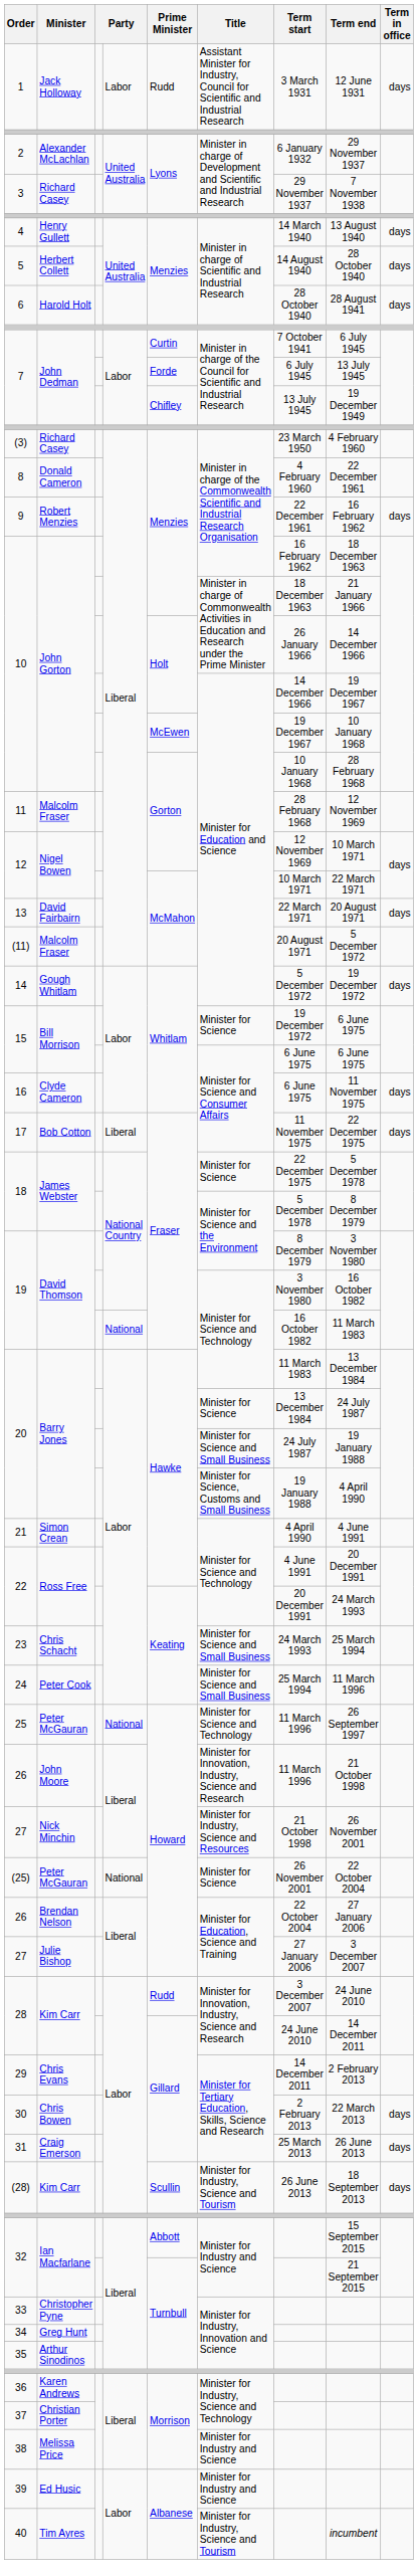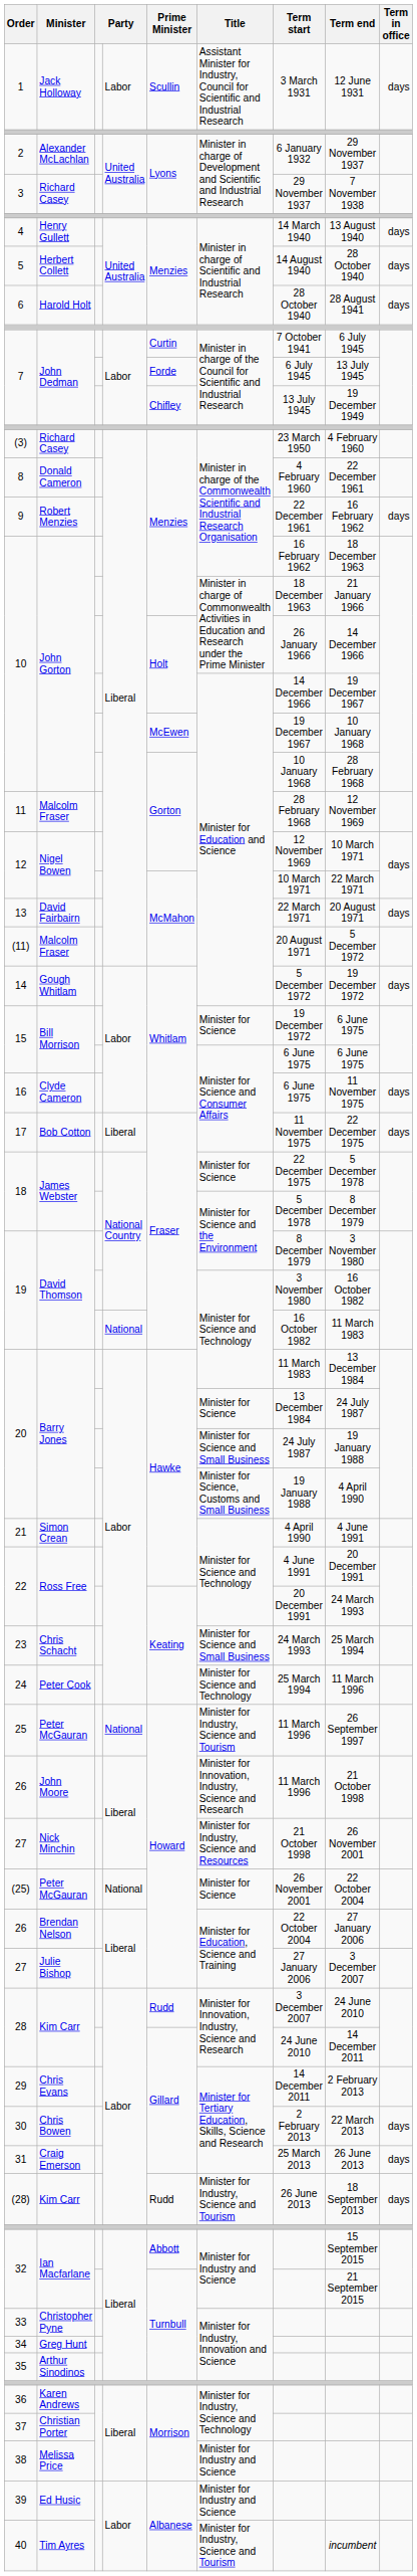 <table class="wikitable">
 <tr>
 <th>Order</th>
 <th>Minister</th>
 <th colspan="2">Party</th>
 <th>Prime Minister</th>
 <th>Title</th>
 <th>Term start</th>
 <th>Term end</th>
 <th>Term in office</th>
 </tr>
 <tr>
 <td align=center>1</td>
 <td><a href='#'>Jack Holloway</a></td>
 <td></td>
 <td>Labor</td>
-<td>Rudd</td>
+<td><a href='#'>Scullin</a></td>
 <td>Assistant Minister for Industry, Council for Scientific and Industrial Research</td>
 <td align=center>3 March 1931</td>
 <td align=center>12 June 1931</td>
 <td align=right> days</td>
 </tr>
 <tr>
 <th colspan=9 style="background: #cccccc;"></th>
 </tr>
 <tr>
 <td align=center>2</td>
 <td><a href='#'>Alexander McLachlan</a></td>
 <td></td>
 <td rowspan=2><a href='#'>United Australia</a></td>
 <td rowspan=2><a href='#'>Lyons</a></td>
 <td rowspan=2>Minister in charge of Development and Scientific and Industrial Research</td>
 <td align=center>6 January 1932</td>
 <td align=center>29 November 1937</td>
 <td align=right></td>
 </tr>
 <tr>
 <td align=center>3</td>
 <td><a href='#'>Richard Casey</a></td>
 <td></td>
 <td align=center>29 November 1937</td>
 <td align=center>7 November 1938</td>
 <td align=right></td>
 </tr>
 <tr>
 <th colspan=9 style="background: #cccccc;"></th>
 </tr>
 <tr>
 <td align=center>4</td>
 <td><a href='#'>Henry Gullett</a></td>
 <td></td>
 <td rowspan=3><a href='#'>United Australia</a></td>
 <td rowspan=3><a href='#'>Menzies</a></td>
 <td rowspan=3>Minister in charge of Scientific and Industrial Research</td>
 <td align=center>14 March 1940</td>
 <td align=center>13 August 1940</td>
 <td align=right> days</td>
 </tr>
 <tr>
 <td align=center>5</td>
 <td><a href='#'>Herbert Collett</a></td>
 <td></td>
 <td align=center>14 August 1940</td>
 <td align=center>28 October 1940</td>
 <td align=right> days</td>
 </tr>
 <tr>
 <td align=center>6</td>
 <td><a href='#'>Harold Holt</a></td>
 <td></td>
 <td align=center>28 October 1940</td>
 <td align=center>28 August 1941</td>
 <td align=right> days</td>
 </tr>
 <tr>
 <th colspan=9 style="background: #cccccc;"></th>
 </tr>
 <tr>
 <td rowspan=3 align=center>7</td>
 <td rowspan=3><a href='#'>John Dedman</a></td>
 <td></td>
 <td rowspan=3>Labor</td>
 <td><a href='#'>Curtin</a></td>
 <td rowspan=3>Minister in charge of the Council for Scientific and Industrial Research</td>
 <td align=center>7 October 1941</td>
 <td align=center>6 July 1945</td>
 <td rowspan=3 align=right></td>
 </tr>
 <tr>
 <td></td>
 <td><a href='#'>Forde</a></td>
 <td align=center>6 July 1945</td>
 <td align=center>13 July 1945</td>
 </tr>
 <tr>
 <td></td>
 <td><a href='#'>Chifley</a></td>
 <td align=center>13 July 1945</td>
 <td align=center>19 December 1949</td>
 </tr>
 <tr>
 <th colspan=9 style="background: #cccccc;"></th>
 </tr>
 <tr>
 <td align=center>(3)</td>
 <td><a href='#'>Richard Casey</a></td>
 <td> </td>
 <td rowspan=14>Liberal</td>
 <td rowspan=5><a href='#'>Menzies</a></td>
 <td rowspan=4>Minister in charge of the <a href='#'>Commonwealth Scientific and Industrial Research Organisation</a></td>
 <td align=center>23 March 1950</td>
 <td align=center>4 February 1960</td>
 <td align=right><strong></strong></td>
 </tr>
 <tr>
 <td align=center>8</td>
 <td><a href='#'>Donald Cameron</a></td>
 <td> </td>
 <td align=center>4 February 1960</td>
 <td align=center>22 December 1961</td>
 <td align=right></td>
 </tr>
 <tr>
 <td align=center>9</td>
 <td><a href='#'>Robert Menzies</a></td>
 <td> </td>
 <td align=center>22 December 1961</td>
 <td align=center>16 February 1962</td>
 <td align=right> days</td>
 </tr>
 <tr>
 <td rowspan=6 align=center>10</td>
 <td rowspan=6><a href='#'>John Gorton</a></td>
 <td> </td>
 <td align=center>16 February 1962</td>
 <td align=center>18 December 1963</td>
 <td rowspan=6 align=right></td>
 </tr>
 <tr>
 <td> </td>
 <td rowspan=2>Minister in charge of Commonwealth Activities in Education and Research under the Prime Minister</td>
 <td align=center>18 December 1963</td>
 <td align=center>21 January 1966</td>
 </tr>
 <tr>
 <td> </td>
 <td rowspan=2><a href='#'>Holt</a></td>
 <td align=center>26 January 1966</td>
 <td align=center>14 December 1966</td>
 </tr>
 <tr>
 <td> </td>
 <td rowspan=9>Minister for <a href='#'>Education</a> and Science</td>
 <td align=center>14 December 1966</td>
 <td align=center>19 December 1967</td>
 </tr>
 <tr>
 <td> </td>
 <td><a href='#'>McEwen</a></td>
 <td align=center>19 December 1967</td>
 <td align=center>10 January 1968</td>
 </tr>
 <tr>
 <td> </td>
 <td rowspan=3><a href='#'>Gorton</a></td>
 <td align=center>10 January 1968</td>
 <td align=center>28 February 1968</td>
 </tr>
 <tr>
 <td align=center>11</td>
 <td><a href='#'>Malcolm Fraser</a></td>
 <td> </td>
 <td align=center>28 February 1968</td>
 <td align=center>12 November 1969</td>
 <td align=right></td>
 </tr>
 <tr>
 <td rowspan=2 align=center>12</td>
 <td rowspan=2><a href='#'>Nigel Bowen</a></td>
 <td> </td>
 <td align=center>12 November 1969</td>
 <td align=center>10 March 1971</td>
 <td rowspan=2 align=right> days</td>
 </tr>
 <tr>
 <td> </td>
 <td rowspan=3><a href='#'>McMahon</a></td>
 <td align=center>10 March 1971</td>
 <td align=center>22 March 1971</td>
 </tr>
 <tr>
 <td align=center>13</td>
 <td><a href='#'>David Fairbairn</a></td>
 <td> </td>
 <td align=center>22 March 1971</td>
 <td align=center>20 August 1971</td>
 <td align=right> days</td>
 </tr>
 <tr>
 <td align=center>(11)</td>
 <td><a href='#'>Malcolm Fraser</a></td>
 <td> </td>
 <td align=center>20 August 1971</td>
 <td align=center>5 December 1972</td>
 <td align=right></td>
 </tr>
 <tr>
 <td align=center>14</td>
 <td><a href='#'>Gough Whitlam</a></td>
 <td></td>
 <td rowspan=4>Labor</td>
 <td rowspan=4><a href='#'>Whitlam</a></td>
 <td align=center>5 December 1972</td>
 <td align=center>19 December 1972</td>
 <td align=right> days</td>
 </tr>
 <tr>
 <td rowspan=2 align=center>15</td>
 <td rowspan=2><a href='#'>Bill Morrison</a></td>
 <td></td>
 <td>Minister for Science</td>
 <td align=center>19 December 1972</td>
 <td align=center>6 June 1975</td>
 <td rowspan=2 align=right></td>
 </tr>
 <tr>
 <td></td>
 <td rowspan=3>Minister for Science and <a href='#'>Consumer Affairs</a></td>
 <td align=center>6 June 1975</td>
 <td align=center>6 June 1975</td>
 </tr>
 <tr>
 <td align=center>16</td>
 <td><a href='#'>Clyde Cameron</a></td>
 <td></td>
 <td align=center>6 June 1975</td>
 <td align=center>11 November 1975</td>
 <td align=right> days</td>
 </tr>
 <tr>
 <td align=center>17</td>
 <td><a href='#'>Bob Cotton</a></td>
 <td> </td>
 <td>Liberal</td>
 <td rowspan=6><a href='#'>Fraser</a></td>
 <td align=center>11 November 1975</td>
 <td align=center>22 December 1975</td>
 <td align=right> days</td>
 </tr>
 <tr>
 <td rowspan=2 align=center>18</td>
 <td rowspan=2><a href='#'>James Webster</a></td>
 <td></td>
 <td rowspan=4><a href='#'>National Country</a></td>
 <td>Minister for Science</td>
 <td align=center>22 December 1975</td>
 <td align=center>5 December 1978</td>
 <td rowspan=2 align=right></td>
 </tr>
 <tr>
 <td></td>
 <td rowspan=2>Minister for Science and <a href='#'>the Environment</a></td>
 <td align=center>5 December 1978</td>
 <td align=center>8 December 1979</td>
 </tr>
 <tr>
 <td rowspan=3 align=center>19</td>
 <td rowspan=3><a href='#'>David Thomson</a></td>
 <td></td>
 <td align=center>8 December 1979</td>
 <td align=center>3 November 1980</td>
 <td rowspan=3 align=right></td>
 </tr>
 <tr>
 <td></td>
 <td rowspan=3>Minister for Science and Technology</td>
 <td align=center>3 November 1980</td>
 <td align=center>16 October 1982</td>
 </tr>
 <tr>
 <td></td>
 <td><a href='#'>National</a></td>
 <td align=center>16 October 1982</td>
 <td align=center>11 March 1983</td>
 </tr>
 <tr>
 <td rowspan=4 align=center>20</td>
 <td rowspan=4><a href='#'>Barry Jones</a></td>
 <td></td>
 <td rowspan=9>Labor</td>
 <td rowspan=6><a href='#'>Hawke</a></td>
 <td align=center>11 March 1983</td>
 <td align=center>13 December 1984</td>
 <td rowspan=4 align=right></td>
 </tr>
 <tr>
 <td></td>
 <td>Minister for Science</td>
 <td align=center>13 December 1984</td>
 <td align=center>24 July 1987</td>
 </tr>
 <tr>
 <td></td>
 <td>Minister for Science and <a href='#'>Small Business</a></td>
 <td align=center>24 July 1987</td>
 <td align=center>19 January 1988</td>
 </tr>
 <tr>
 <td></td>
 <td>Minister for Science, Customs and <a href='#'>Small Business</a></td>
 <td align=center>19 January 1988</td>
 <td align=center>4 April 1990</td>
 </tr>
 <tr>
 <td align=center>21</td>
 <td><a href='#'>Simon Crean</a></td>
 <td></td>
 <td rowspan=3>Minister for Science and Technology</td>
 <td align=center>4 April 1990</td>
 <td align=center>4 June 1991</td>
 <td align=right></td>
 </tr>
 <tr>
 <td rowspan=2 align=center>22</td>
 <td rowspan=2><a href='#'>Ross Free</a></td>
 <td></td>
 <td align=center>4 June 1991</td>
 <td align=center>20 December 1991</td>
 <td rowspan=2 align=right></td>
 </tr>
 <tr>
 <td></td>
 <td rowspan=3><a href='#'>Keating</a></td>
 <td align=center>20 December 1991</td>
 <td align=center>24 March 1993</td>
 </tr>
 <tr>
 <td align=center>23</td>
 <td><a href='#'>Chris Schacht</a></td>
 <td></td>
 <td>Minister for Science and <a href='#'>Small Business</a></td>
 <td align=center>24 March 1993</td>
 <td align=center>25 March 1994</td>
 <td align=right></td>
 </tr>
 <tr>
 <td align=center>24</td>
 <td><a href='#'>Peter Cook</a></td>
 <td></td>
-<td>Minister for Science and <a href='#'>Small Business</a></td>
+<td>Minister for Science and Technology</td>
 <td align=center>25 March 1994</td>
 <td align=center>11 March 1996</td>
 <td align=right></td>
 </tr>
 <tr>
 <td align=center>25</td>
 <td><a href='#'>Peter McGauran</a></td>
 <td></td>
 <td><a href='#'>National</a></td>
 <td rowspan=6><a href='#'>Howard</a></td>
-<td>Minister for Science and Technology</td>
+<td>Minister for Industry, Science and <a href='#'>Tourism</a></td>
 <td align=center>11 March 1996</td>
 <td align=center>26 September 1997</td>
 <td align=right></td>
 </tr>
 <tr>
 <td align=center>26</td>
 <td><a href='#'>John Moore</a></td>
 <td> </td>
 <td rowspan=2>Liberal</td>
 <td>Minister for Innovation, Industry, Science and Research</td>
 <td align=center>11 March 1996</td>
 <td align=center>21 October 1998</td>
 <td align=right></td>
 </tr>
 <tr>
 <td align=center>27</td>
 <td><a href='#'>Nick Minchin</a></td>
 <td> </td>
 <td>Minister for Industry, Science and <a href='#'>Resources</a></td>
 <td align=center>21 October 1998</td>
 <td align=center>26 November 2001</td>
 <td align=right></td>
 </tr>
 <tr>
 <td align=center>(25)</td>
 <td><a href='#'>Peter McGauran</a></td>
 <td></td>
 <td>National</td>
 <td>Minister for Science</td>
 <td align=center>26 November 2001</td>
 <td align=center>22 October 2004</td>
 <td align=right></td>
 </tr>
 <tr>
 <td align=center>26</td>
 <td><a href='#'>Brendan Nelson</a></td>
 <td> </td>
 <td rowspan=2>Liberal</td>
 <td rowspan=2>Minister for <a href='#'>Education</a>, Science and Training</td>
 <td align=center>22 October 2004</td>
 <td align=center>27 January 2006</td>
 <td align=right></td>
 </tr>
 <tr>
 <td align=center>27</td>
 <td><a href='#'>Julie Bishop</a></td>
 <td> </td>
 <td align=center>27 January 2006</td>
 <td align=center>3 December 2007</td>
 <td align=right></td>
 </tr>
 <tr>
 <td rowspan=2 align=center>28</td>
 <td rowspan=2><a href='#'>Kim Carr</a></td>
 <td></td>
 <td rowspan=6>Labor</td>
 <td><a href='#'>Rudd</a></td>
 <td rowspan=2>Minister for Innovation, Industry, Science and Research</td>
 <td align=center>3 December 2007</td>
 <td align=center>24 June 2010</td>
 <td rowspan=2 align=right></td>
 </tr>
 <tr>
 <td></td>
 <td rowspan=4><a href='#'>Gillard</a></td>
 <td align=center>24 June 2010</td>
 <td align=center>14 December 2011</td>
 </tr>
 <tr>
 <td align=center>29</td>
 <td><a href='#'>Chris Evans</a></td>
 <td></td>
 <td rowspan=3><a href='#'>Minister for Tertiary Education</a>, Skills, Science and Research</td>
 <td align=center>14 December 2011</td>
 <td align=center>2 February 2013</td>
 <td align=right></td>
 </tr>
 <tr>
 <td align=center>30</td>
 <td><a href='#'>Chris Bowen</a></td>
 <td></td>
 <td align=center>2 February 2013</td>
 <td align=center>22 March 2013</td>
 <td align=right> days</td>
 </tr>
 <tr>
 <td align=center>31</td>
 <td><a href='#'>Craig Emerson</a></td>
 <td></td>
 <td align=center>25 March 2013</td>
 <td align=center>26 June 2013</td>
 <td align=right> days</td>
 </tr>
 <tr>
 <td align=center>(28)</td>
 <td><a href='#'>Kim Carr</a></td>
 <td></td>
-<td><a href='#'>Scullin</a></td>
+<td>Rudd</td>
 <td>Minister for Industry, Science and <a href='#'>Tourism</a></td>
 <td align=center>26 June 2013</td>
 <td align=center>18 September 2013</td>
 <td align=right> days</td>
 </tr>
 <tr>
 <th colspan=9 style="background: #cccccc;"></th>
 </tr>
 <tr>
 <td rowspan=2 align=center>32</td>
 <td rowspan=2><a href='#'>Ian Macfarlane</a></td>
 <td> </td>
 <td rowspan=5>Liberal</td>
 <td><a href='#'>Abbott</a></td>
 <td rowspan=2>Minister for Industry and Science</td>
 <td align=center></td>
 <td align=center>15 September 2015</td>
 <td rowspan=2 align=right></td>
 </tr>
 <tr>
 <td> </td>
 <td rowspan=4><a href='#'>Turnbull</a></td>
 <td align=center></td>
 <td align=center>21 September 2015</td>
 </tr>
 <tr>
 <td align=center>33</td>
 <td><a href='#'>Christopher Pyne</a></td>
 <td></td>
 <td rowspan=3>Minister for Industry, Innovation and Science</td>
 <td align=center></td>
 <td align=center></td>
 <td align=right></td>
 </tr>
 <tr>
 <td align=center>34</td>
 <td><a href='#'>Greg Hunt</a></td>
 <td></td>
 <td align=center></td>
 <td align=center></td>
 <td align=right></td>
 </tr>
 <tr>
 <td align=center>35</td>
 <td><a href='#'>Arthur Sinodinos</a></td>
 <td></td>
 <td align=center></td>
 <td align=center></td>
 <td align=right></td>
 </tr>
 <tr>
 <th colspan=9 style="background: #cccccc;"></th>
 </tr>
 <tr>
 <td align=center>36</td>
 <td><a href='#'>Karen Andrews</a></td>
 <td rowspan="3" ></td>
 <td rowspan="3">Liberal</td>
 <td rowspan="3"><a href='#'>Morrison</a></td>
 <td rowspan=2>Minister for Industry, Science and Technology</td>
 <td align=center></td>
 <td align=center></td>
 <td align=right></td>
 </tr>
 <tr>
 <td align=center>37</td>
 <td><a href='#'>Christian Porter</a></td>
 <td align=center></td>
 <td align=center></td>
 <td align=right></td>
 </tr>
 <tr>
 <td align=center>38</td>
 <td><a href='#'>Melissa Price</a></td>
 <td>Minister for Industry and Science</td>
 <td align=center></td>
 <td align=center></td>
 <td align=right></td>
 </tr>
 <tr>
 <td align=center>39</td>
 <td><a href='#'>Ed Husic</a></td>
 <td rowspan=2 ></td>
 <td rowspan=2>Labor</td>
 <td rowspan=2><a href='#'>Albanese</a></td>
 <td>Minister for Industry and Science</td>
 <td align=center></td>
 <td align=center></td>
 <td align=right></td>
 </tr>
 <tr>
 <td align=center>40</td>
 <td><a href='#'>Tim Ayres</a></td>
 <td>Minister for Industry, Science and <a href='#'>Tourism</a></td>
 <td align=center></td>
 <td align=center><em>incumbent</em></td>
 <td align=right></td>
 </tr>
 </table>
